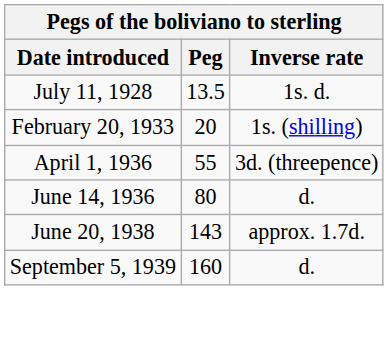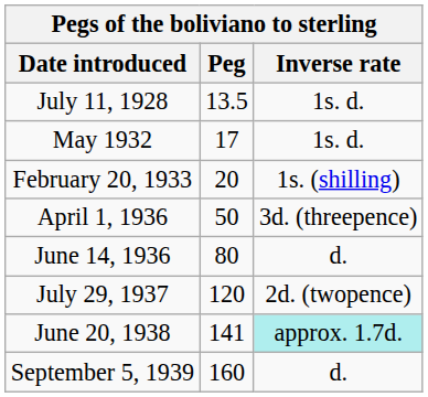 <table class="wikitable">
 <tr>
 <th colspan="3">Pegs of the boliviano to sterling<br></th>
 </tr>
 <tr>
 <th>Date introduced</th>
 <th>Peg</th>
 <th>Inverse rate<br></th>
 </tr>
 <tr>
 <td align = "center">July 11, 1928</td>
 <td align = "center">13.5</td>
 <td align = "center">1s. d.</td>
 </tr>
 <tr>
+<td align = "center">May 1932</td>
+<td align = "center">17</td>
+<td align = "center">1s. d.</td>
+</tr>
+<tr>
 <td align = "center">February 20, 1933</td>
 <td align = "center">20</td>
 <td align = "center">1s. (<a href='#'>shilling</a>)</td>
 </tr>
 <tr>
 <td align = "center">April 1, 1936</td>
-<td align = "center">55</td>
+<td align = "center">50</td>
 <td align = "center">3d. (threepence)</td>
 </tr>
 <tr>
 <td align = "center">June 14, 1936</td>
 <td align = "center">80</td>
 <td align = "center">d.</td>
 </tr>
 <tr>
+<td align = "center">July 29, 1937</td>
+<td align = "center">120</td>
+<td align = "center">2d. (twopence)</td>
+</tr>
+<tr>
 <td align = "center">June 20, 1938</td>
-<td align = "center">143</td>
-<td align = "center">approx. 1.7d.</td>
+<td align = "center">141</td>
+<td align = "center" style="background: paleturquoise;">approx. 1.7d.</td>
 </tr>
 <tr>
 <td align = "center">September 5, 1939</td>
 <td align = "center">160</td>
 <td align = "center">d.</td>
 </tr>
 </table>
